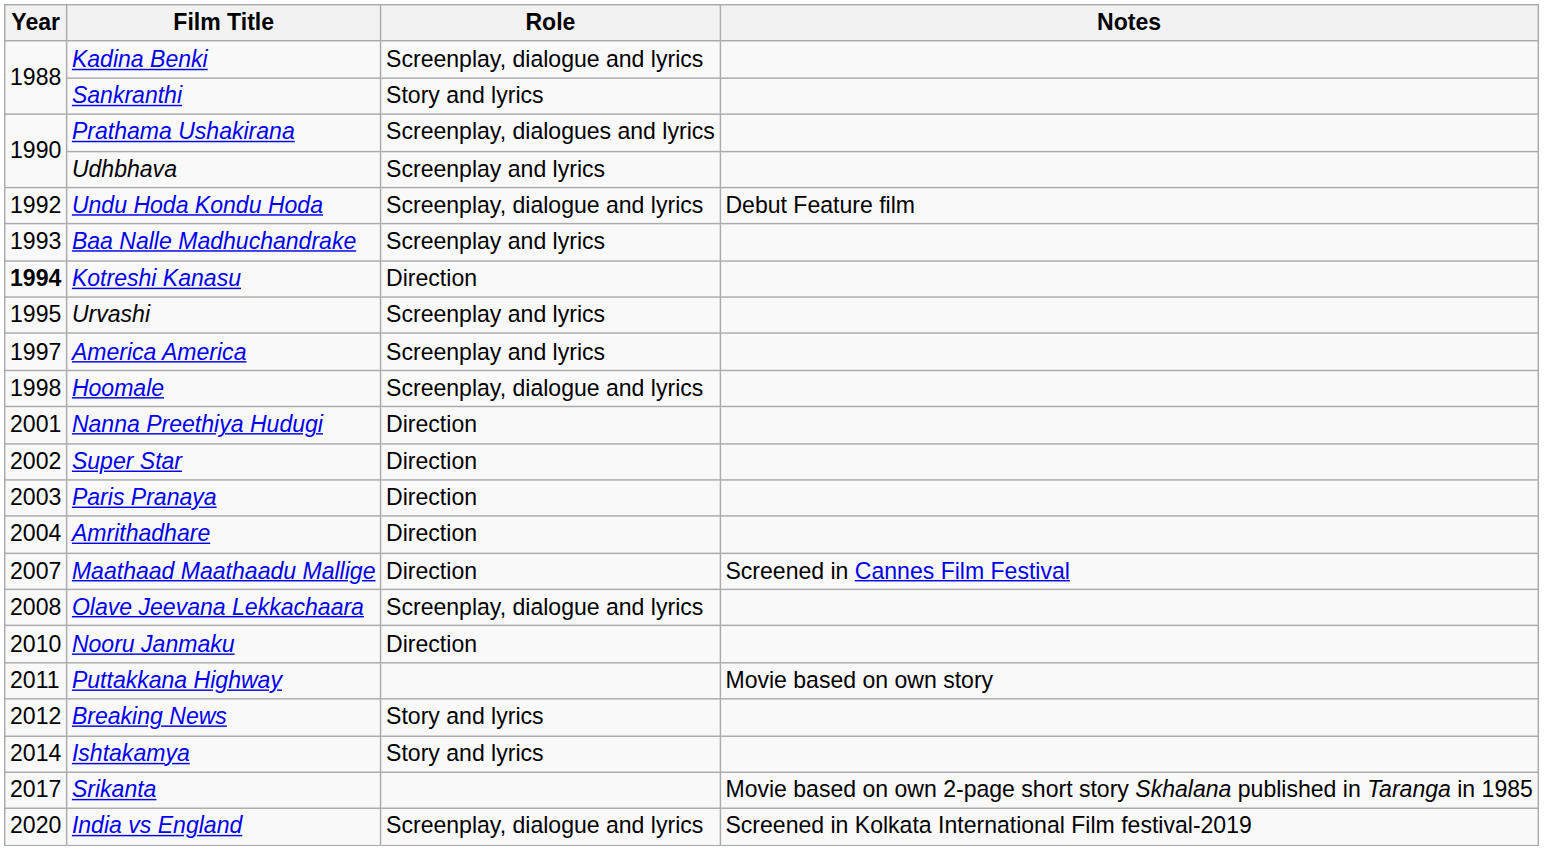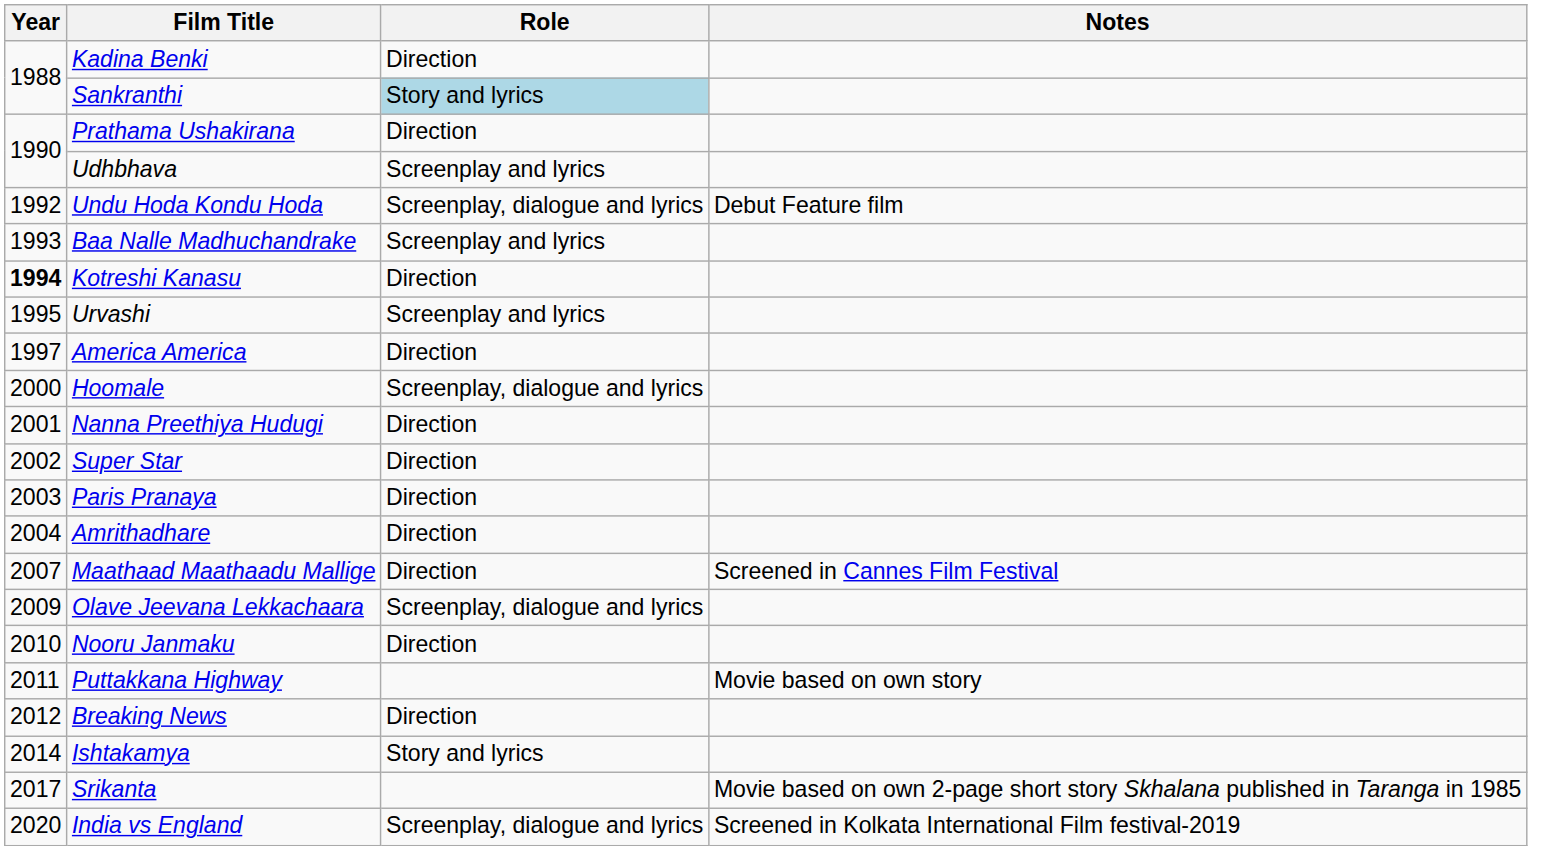 <table class="wikitable sortable">
 <tr>
 <th>Year</th>
 <th>Film Title</th>
 <th>Role</th>
 <th>Notes</th>
 </tr>
 <tr>
 <td rowspan="2">1988</td>
 <td><em><a href='#'>Kadina Benki</a></em></td>
-<td>Screenplay, dialogue and lyrics</td>
+<td>Direction</td>
 <td></td>
 </tr>
 <tr>
 <td><em><a href='#'>Sankranthi</a></em></td>
-<td>Story and lyrics</td>
+<td style="background: lightblue;">Story and lyrics</td>
 <td></td>
 </tr>
 <tr>
 <td rowspan="2">1990</td>
 <td><em><a href='#'>Prathama Ushakirana</a></em></td>
-<td>Screenplay, dialogues and lyrics</td>
+<td>Direction</td>
 <td></td>
 </tr>
 <tr>
 <td><em>Udhbhava</em></td>
 <td>Screenplay and lyrics</td>
 <td></td>
 </tr>
 <tr>
 <td>1992</td>
 <td><em><a href='#'>Undu Hoda Kondu Hoda</a></em></td>
 <td>Screenplay, dialogue and lyrics</td>
 <td>Debut Feature film</td>
 </tr>
 <tr>
 <td>1993</td>
 <td><em><a href='#'>Baa Nalle Madhuchandrake</a></em></td>
 <td>Screenplay and lyrics</td>
 <td></td>
 </tr>
 <tr>
 <td><strong>1994</strong></td>
 <td><em><a href='#'>Kotreshi Kanasu</a></em></td>
 <td>Direction</td>
 <td></td>
 </tr>
 <tr>
 <td>1995</td>
 <td><em>Urvashi</em></td>
 <td>Screenplay and lyrics</td>
 <td></td>
 </tr>
 <tr>
 <td>1997</td>
 <td><em><a href='#'>America America</a></em></td>
-<td>Screenplay and lyrics</td>
+<td>Direction</td>
 <td></td>
 </tr>
 <tr>
-<td>1998</td>
+<td>2000</td>
 <td><em><a href='#'>Hoomale</a></em></td>
 <td>Screenplay, dialogue and lyrics</td>
 <td></td>
 </tr>
 <tr>
 <td>2001</td>
 <td><em><a href='#'>Nanna Preethiya Hudugi</a></em></td>
 <td>Direction</td>
 <td></td>
 </tr>
 <tr>
 <td>2002</td>
 <td><em><a href='#'>Super Star</a></em></td>
 <td>Direction</td>
 <td></td>
 </tr>
 <tr>
 <td>2003</td>
 <td><em><a href='#'>Paris Pranaya</a></em></td>
 <td>Direction</td>
 <td></td>
 </tr>
 <tr>
 <td>2004</td>
 <td><em><a href='#'>Amrithadhare</a></em></td>
 <td>Direction</td>
 <td></td>
 </tr>
 <tr>
 <td>2007</td>
 <td><em><a href='#'>Maathaad Maathaadu Mallige</a></em></td>
 <td>Direction</td>
 <td>Screened in <a href='#'>Cannes Film Festival</a></td>
 </tr>
 <tr>
-<td>2008</td>
+<td>2009</td>
 <td><em><a href='#'>Olave Jeevana Lekkachaara</a></em></td>
 <td>Screenplay, dialogue and lyrics</td>
 <td></td>
 </tr>
 <tr>
 <td>2010</td>
 <td><em><a href='#'>Nooru Janmaku</a></em></td>
 <td>Direction</td>
 <td></td>
 </tr>
 <tr>
 <td>2011</td>
 <td><em><a href='#'>Puttakkana Highway</a></em></td>
 <td></td>
 <td>Movie based on own story</td>
 </tr>
 <tr>
 <td>2012</td>
 <td><em><a href='#'>Breaking News</a></em></td>
-<td>Story and lyrics</td>
+<td>Direction</td>
 <td></td>
 </tr>
 <tr>
 <td>2014</td>
 <td><em><a href='#'>Ishtakamya</a></em></td>
 <td>Story and lyrics</td>
 <td></td>
 </tr>
 <tr>
 <td>2017</td>
 <td><em><a href='#'>Srikanta</a></em></td>
 <td></td>
 <td>Movie based on own 2-page short story <em>Skhalana</em> published in <em>Taranga</em> in 1985 </td>
 </tr>
 <tr>
 <td>2020</td>
 <td><em><a href='#'>India vs England</a></em></td>
 <td>Screenplay, dialogue and lyrics</td>
 <td>Screened in Kolkata International Film festival-2019</td>
 </tr>
 </table>
